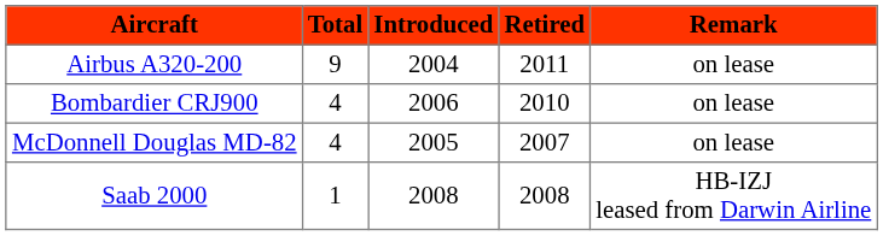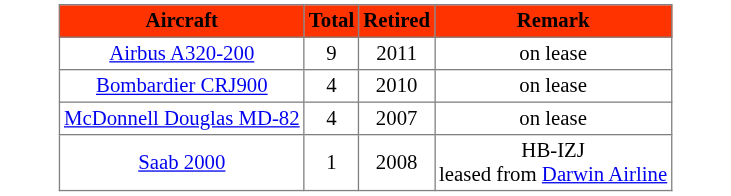 <table class="toccolours" border="1" cellpadding="3" style="border-collapse:collapse; margin:auto;text-align:center">
 <tr bgcolor=#FF3300>
 <th><span>Aircraft</span></th>
 <th><span>Total</span></th>
-<th><span>Introduced</span></th>
 <th><span>Retired</span></th>
 <th><span>Remark</span></th>
 </tr>
 <tr>
 <td><a href='#'>Airbus A320-200</a></td>
 <td>9</td>
-<td>2004</td>
 <td>2011</td>
 <td>on lease</td>
 </tr>
 <tr>
 <td><a href='#'>Bombardier CRJ900</a></td>
 <td>4</td>
-<td>2006</td>
 <td>2010</td>
 <td>on lease</td>
 </tr>
 <tr>
 <td><a href='#'>McDonnell Douglas MD-82</a></td>
 <td>4</td>
-<td>2005</td>
 <td>2007</td>
 <td>on lease</td>
 </tr>
 <tr>
 <td><a href='#'>Saab 2000</a></td>
 <td>1</td>
 <td>2008</td>
-<td>2008</td>
 <td>HB-IZJ<br>leased from <a href='#'>Darwin Airline</a></td>
 </tr>
 </table>
